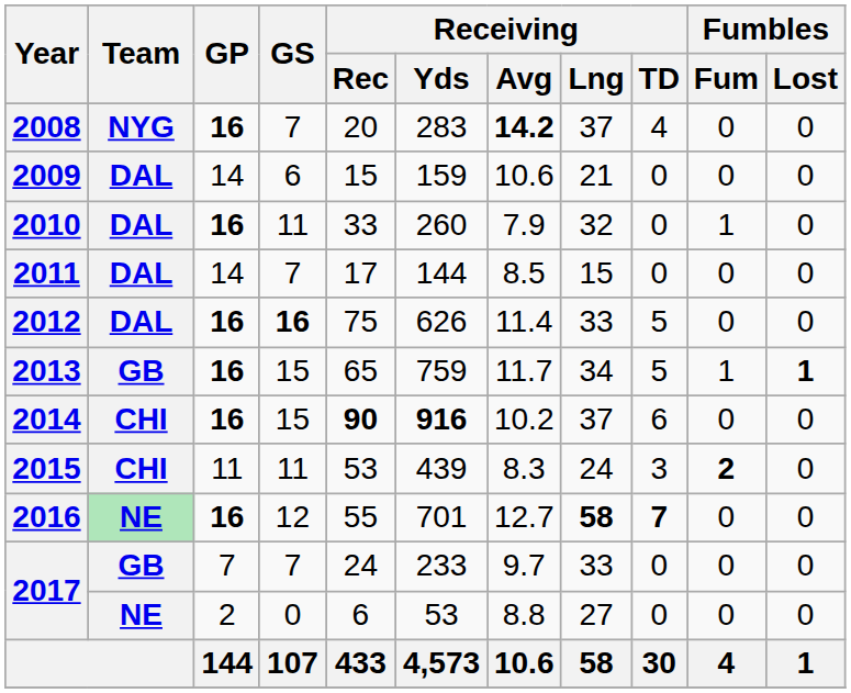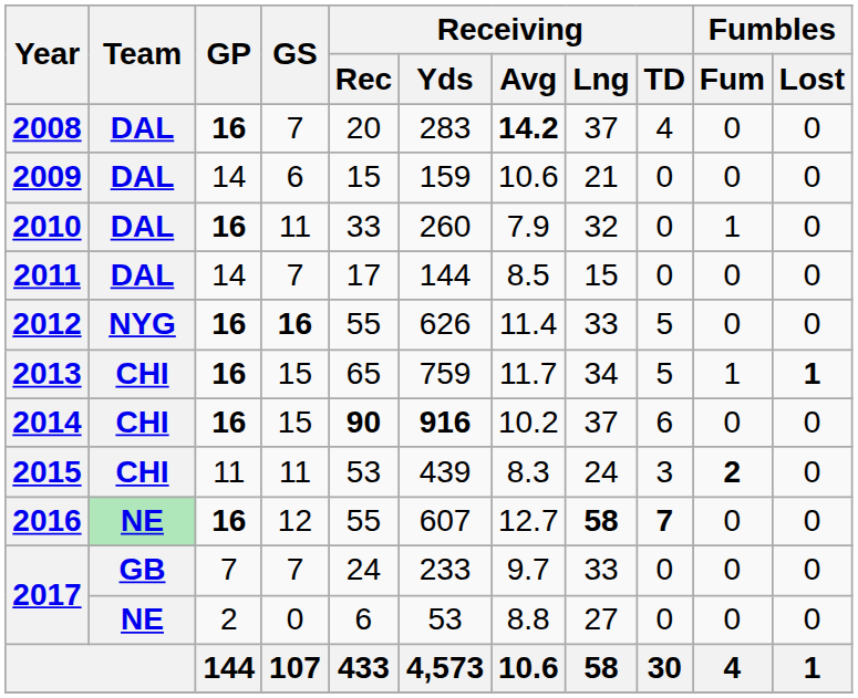 <table class="wikitable" style="text-align: center;">
 <tr>
 <th rowspan="2">Year</th>
 <th rowspan="2">Team</th>
 <th rowspan="2">GP</th>
 <th rowspan="2">GS</th>
 <th colspan="5">Receiving</th>
 <th colspan="2">Fumbles</th>
 </tr>
 <tr>
 <th>Rec</th>
 <th>Yds</th>
 <th>Avg</th>
 <th>Lng</th>
 <th>TD</th>
 <th>Fum</th>
 <th>Lost</th>
 </tr>
 <tr>
 <th><a href='#'>2008</a></th>
-<th><a href='#'>NYG</a></th>
+<th><a href='#'>DAL</a></th>
 <td><strong>16</strong></td>
 <td>7</td>
 <td>20</td>
 <td>283</td>
 <td><strong>14.2</strong></td>
 <td>37</td>
 <td>4</td>
 <td>0</td>
 <td>0</td>
 </tr>
 <tr>
 <th><a href='#'>2009</a></th>
 <th><a href='#'>DAL</a></th>
 <td>14</td>
 <td>6</td>
 <td>15</td>
 <td>159</td>
 <td>10.6</td>
 <td>21</td>
 <td>0</td>
 <td>0</td>
 <td>0</td>
 </tr>
 <tr>
 <th><a href='#'>2010</a></th>
 <th><a href='#'>DAL</a></th>
 <td><strong>16</strong></td>
 <td>11</td>
 <td>33</td>
 <td>260</td>
 <td>7.9</td>
 <td>32</td>
 <td>0</td>
 <td>1</td>
 <td>0</td>
 </tr>
 <tr>
 <th><a href='#'>2011</a></th>
 <th><a href='#'>DAL</a></th>
 <td>14</td>
 <td>7</td>
 <td>17</td>
 <td>144</td>
 <td>8.5</td>
 <td>15</td>
 <td>0</td>
 <td>0</td>
 <td>0</td>
 </tr>
 <tr>
 <th><a href='#'>2012</a></th>
-<th><a href='#'>DAL</a></th>
+<th><a href='#'>NYG</a></th>
 <td><strong>16</strong></td>
 <td><strong>16</strong></td>
-<td>75</td>
+<td>55</td>
 <td>626</td>
 <td>11.4</td>
 <td>33</td>
 <td>5</td>
 <td>0</td>
 <td>0</td>
 </tr>
 <tr>
 <th><a href='#'>2013</a></th>
-<th><a href='#'>GB</a></th>
+<th><a href='#'>CHI</a></th>
 <td><strong>16</strong></td>
 <td>15</td>
 <td>65</td>
 <td>759</td>
 <td>11.7</td>
 <td>34</td>
 <td>5</td>
 <td>1</td>
 <td><strong>1</strong></td>
 </tr>
 <tr>
 <th><a href='#'>2014</a></th>
 <th><a href='#'>CHI</a></th>
 <td><strong>16</strong></td>
 <td>15</td>
 <td><strong>90</strong></td>
 <td><strong>916</strong></td>
 <td>10.2</td>
 <td>37</td>
 <td>6</td>
 <td>0</td>
 <td>0</td>
 </tr>
 <tr>
 <th><a href='#'>2015</a></th>
 <th><a href='#'>CHI</a></th>
 <td>11</td>
 <td>11</td>
 <td>53</td>
 <td>439</td>
 <td>8.3</td>
 <td>24</td>
 <td>3</td>
 <td><strong>2</strong></td>
 <td>0</td>
 </tr>
 <tr>
 <th><a href='#'>2016</a></th>
 <th style="background:#afe6ba; width:3em;"><a href='#'>NE</a></th>
 <td><strong>16</strong></td>
 <td>12</td>
 <td>55</td>
-<td>701</td>
+<td>607</td>
 <td>12.7</td>
 <td><strong>58</strong></td>
 <td><strong>7</strong></td>
 <td>0</td>
 <td>0</td>
 </tr>
 <tr>
 <th rowspan="2"><a href='#'>2017</a></th>
 <th><a href='#'>GB</a></th>
 <td>7</td>
 <td>7</td>
 <td>24</td>
 <td>233</td>
 <td>9.7</td>
 <td>33</td>
 <td>0</td>
 <td>0</td>
 <td>0</td>
 </tr>
 <tr>
 <th><a href='#'>NE</a></th>
 <td>2</td>
 <td>0</td>
 <td>6</td>
 <td>53</td>
 <td>8.8</td>
 <td>27</td>
 <td>0</td>
 <td>0</td>
 <td>0</td>
 </tr>
 <tr>
 <th colspan="2"></th>
 <th>144</th>
 <th>107</th>
 <th>433</th>
 <th>4,573</th>
 <th>10.6</th>
 <th>58</th>
 <th>30</th>
 <th>4</th>
 <th>1</th>
 </tr>
 <tr>
 </tr>
 </table>
